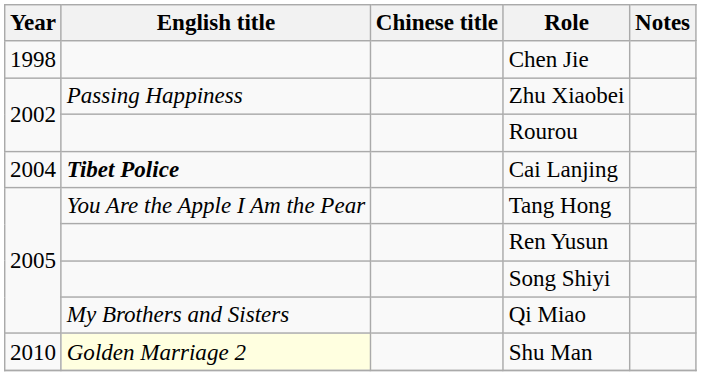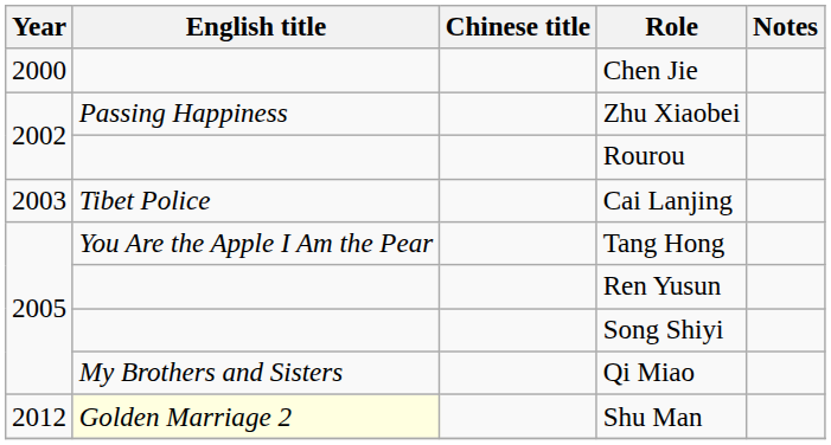 <table class="wikitable">
 <tr>
 <th>Year</th>
 <th>English title</th>
 <th>Chinese title</th>
 <th>Role</th>
 <th>Notes</th>
 </tr>
 <tr>
-<td>1998</td>
+<td>2000</td>
 <td></td>
 <td></td>
 <td>Chen Jie</td>
 <td></td>
 </tr>
 <tr>
 <td rowspan="2">2002</td>
 <td><em>Passing Happiness</em></td>
 <td></td>
 <td>Zhu Xiaobei</td>
 <td></td>
 </tr>
 <tr>
 <td></td>
 <td></td>
 <td>Rourou</td>
 <td></td>
 </tr>
 <tr>
-<td>2004</td>
-<td><strong><em>Tibet Police</em></strong></td>
+<td>2003</td>
+<td><em>Tibet Police</em></td>
 <td></td>
 <td>Cai Lanjing</td>
 <td></td>
 </tr>
 <tr>
 <td rowspan="4">2005</td>
 <td><em>You Are the Apple I Am the Pear</em></td>
 <td></td>
 <td>Tang Hong</td>
 <td></td>
 </tr>
 <tr>
 <td></td>
 <td></td>
 <td>Ren Yusun</td>
 <td></td>
 </tr>
 <tr>
 <td></td>
 <td></td>
 <td>Song Shiyi</td>
 <td></td>
 </tr>
 <tr>
 <td><em>My Brothers and Sisters</em></td>
 <td></td>
 <td>Qi Miao</td>
 <td></td>
 </tr>
 <tr>
-<td>2010</td>
+<td>2012</td>
 <td style="background: lightyellow;"><em>Golden Marriage 2</em></td>
 <td></td>
 <td>Shu Man</td>
 <td></td>
 </tr>
 <tr>
 </tr>
 </table>
